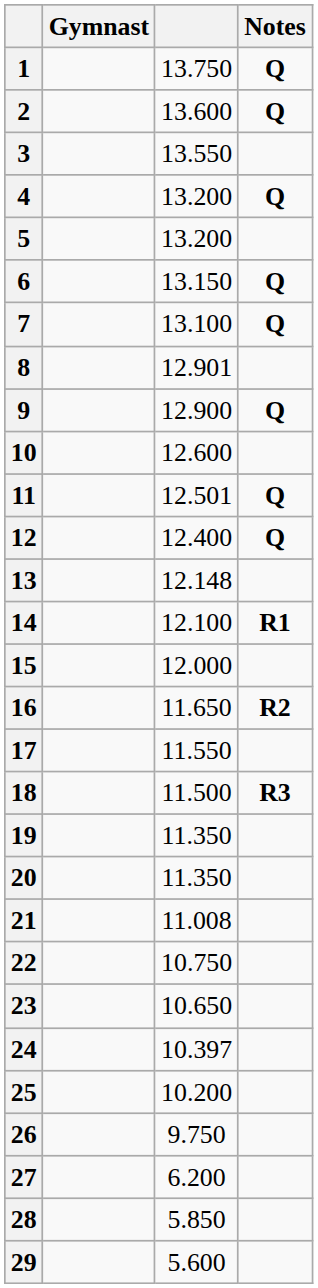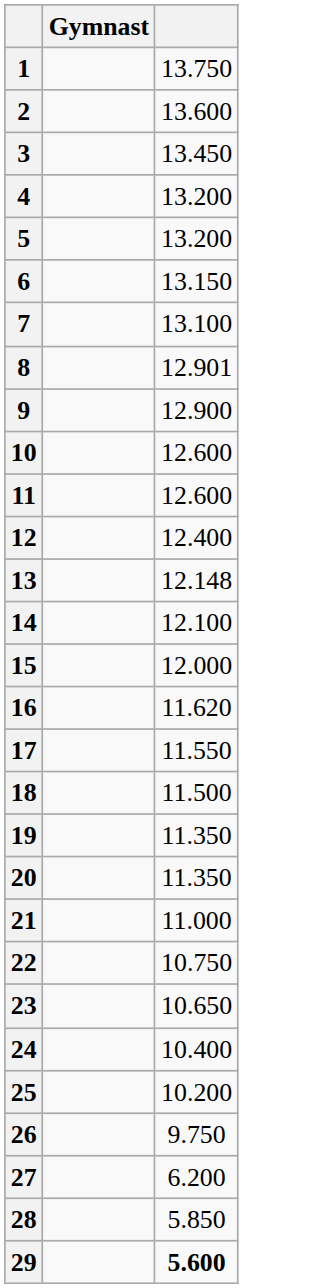 <table class="wikitable sortable" style="text-align:center; font-size:95%;">
 <tr>
 <th></th>
 <th>Gymnast</th>
 <th></th>
-<th>Notes</th>
 </tr>
 <tr>
 <th>1</th>
 <td align=left></td>
 <td>13.750</td>
-<td><strong>Q</strong></td>
 </tr>
 <tr>
 <th>2</th>
 <td align=left></td>
 <td>13.600</td>
-<td><strong>Q</strong></td>
 </tr>
 <tr>
 <th>3</th>
 <td align=left></td>
-<td>13.550</td>
-<td></td>
+<td>13.450</td>
 </tr>
 <tr>
 <th>4</th>
 <td align=left></td>
 <td>13.200</td>
-<td><strong>Q</strong></td>
 </tr>
 <tr>
 <th>5</th>
 <td align=left></td>
 <td>13.200</td>
-<td></td>
 </tr>
 <tr>
 <th>6</th>
 <td align=left></td>
 <td>13.150</td>
-<td><strong>Q</strong></td>
 </tr>
 <tr>
 <th>7</th>
 <td align=left></td>
 <td>13.100</td>
-<td><strong>Q</strong></td>
 </tr>
 <tr>
 <th>8</th>
 <td align=left></td>
 <td>12.901</td>
-<td></td>
 </tr>
 <tr>
 <th>9</th>
 <td align=left></td>
 <td>12.900</td>
-<td><strong>Q</strong></td>
 </tr>
 <tr>
 <th>10</th>
 <td align=left></td>
 <td>12.600</td>
-<td></td>
 </tr>
 <tr>
 <th>11</th>
 <td align=left></td>
-<td>12.501</td>
-<td><strong>Q</strong></td>
+<td>12.600</td>
 </tr>
 <tr>
 <th>12</th>
 <td align=left></td>
 <td>12.400</td>
-<td><strong>Q</strong></td>
 </tr>
 <tr>
 <th>13</th>
 <td align=left></td>
 <td>12.148</td>
-<td></td>
 </tr>
 <tr>
 <th>14</th>
 <td align=left></td>
 <td>12.100</td>
-<td><strong>R1</strong></td>
 </tr>
 <tr>
 <th>15</th>
 <td align=left></td>
 <td>12.000</td>
-<td></td>
 </tr>
 <tr>
 <th>16</th>
 <td align=left></td>
-<td>11.650</td>
-<td><strong>R2</strong></td>
+<td>11.620</td>
 </tr>
 <tr>
 <th>17</th>
 <td align=left></td>
 <td>11.550</td>
-<td></td>
 </tr>
 <tr>
 <th>18</th>
 <td align=left></td>
 <td>11.500</td>
-<td><strong>R3</strong></td>
 </tr>
 <tr>
 <th>19</th>
 <td align=left></td>
 <td>11.350</td>
-<td></td>
 </tr>
 <tr>
 <th>20</th>
 <td align=left></td>
 <td>11.350</td>
-<td></td>
 </tr>
 <tr>
 <th>21</th>
 <td align=left></td>
-<td>11.008</td>
-<td></td>
+<td>11.000</td>
 </tr>
 <tr>
 <th>22</th>
 <td align=left></td>
 <td>10.750</td>
-<td></td>
 </tr>
 <tr>
 <th>23</th>
 <td align=left></td>
 <td>10.650</td>
-<td></td>
 </tr>
 <tr>
 <th>24</th>
 <td align=left></td>
-<td>10.397</td>
-<td></td>
+<td>10.400</td>
 </tr>
 <tr>
 <th>25</th>
 <td align=left></td>
 <td>10.200</td>
-<td></td>
 </tr>
 <tr>
 <th>26</th>
 <td align=left></td>
 <td>9.750</td>
-<td></td>
 </tr>
 <tr>
 <th>27</th>
 <td align=left></td>
 <td>6.200</td>
-<td></td>
 </tr>
 <tr>
 <th>28</th>
 <td align=left></td>
 <td>5.850</td>
-<td></td>
 </tr>
 <tr>
 <th>29</th>
 <td align=left></td>
-<td>5.600</td>
-<td></td>
+<td><strong>5.600</strong></td>
 </tr>
 </table>
